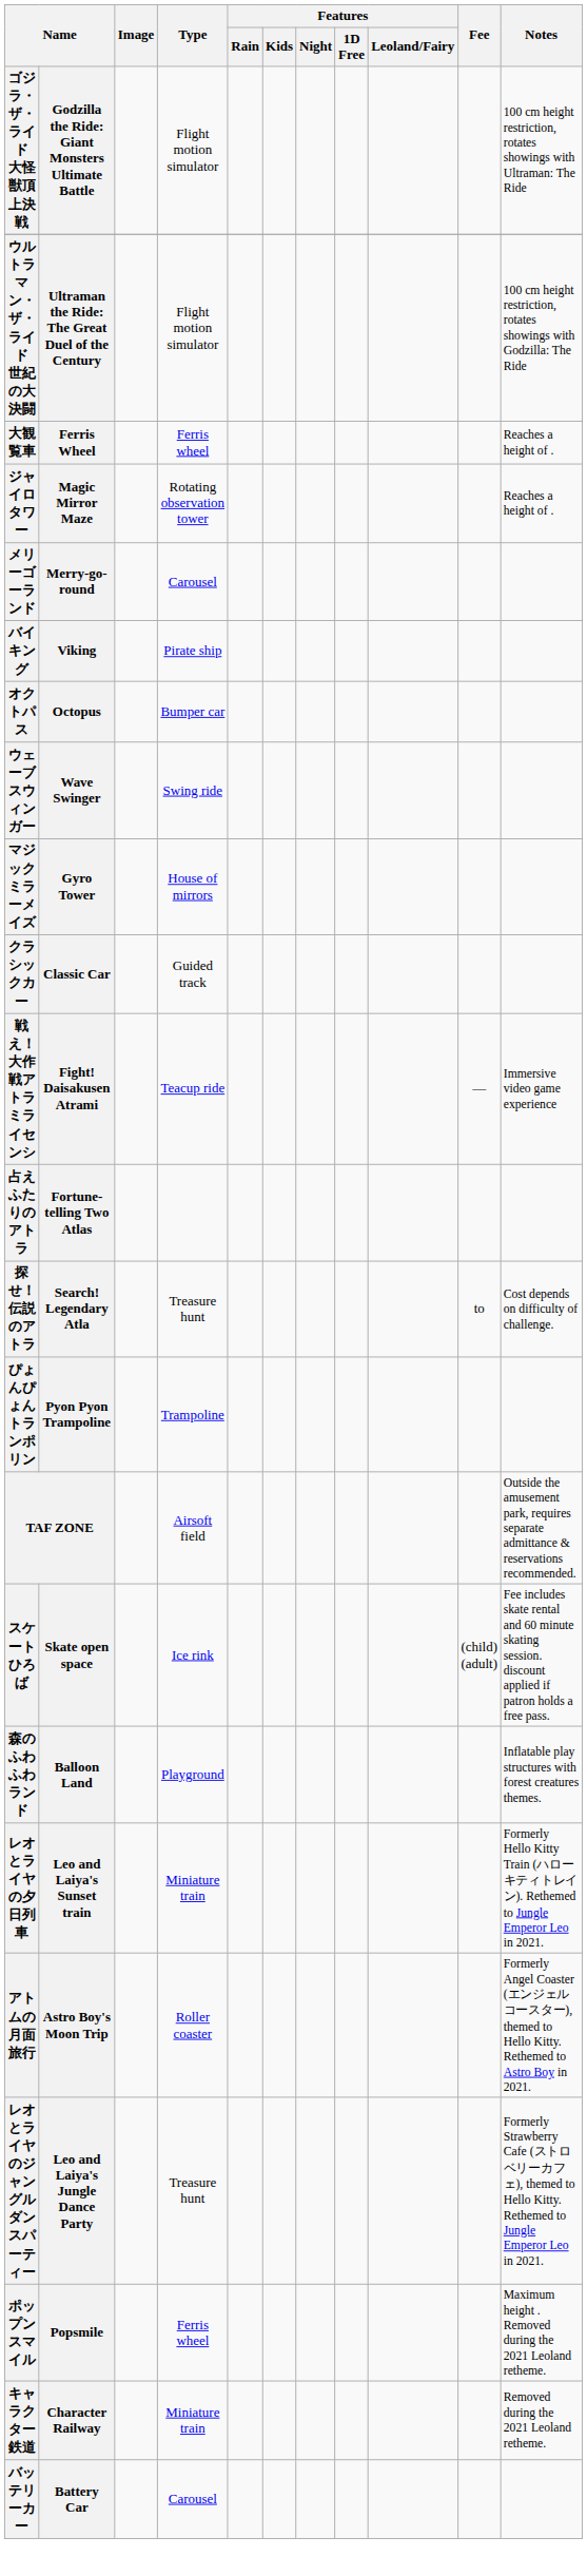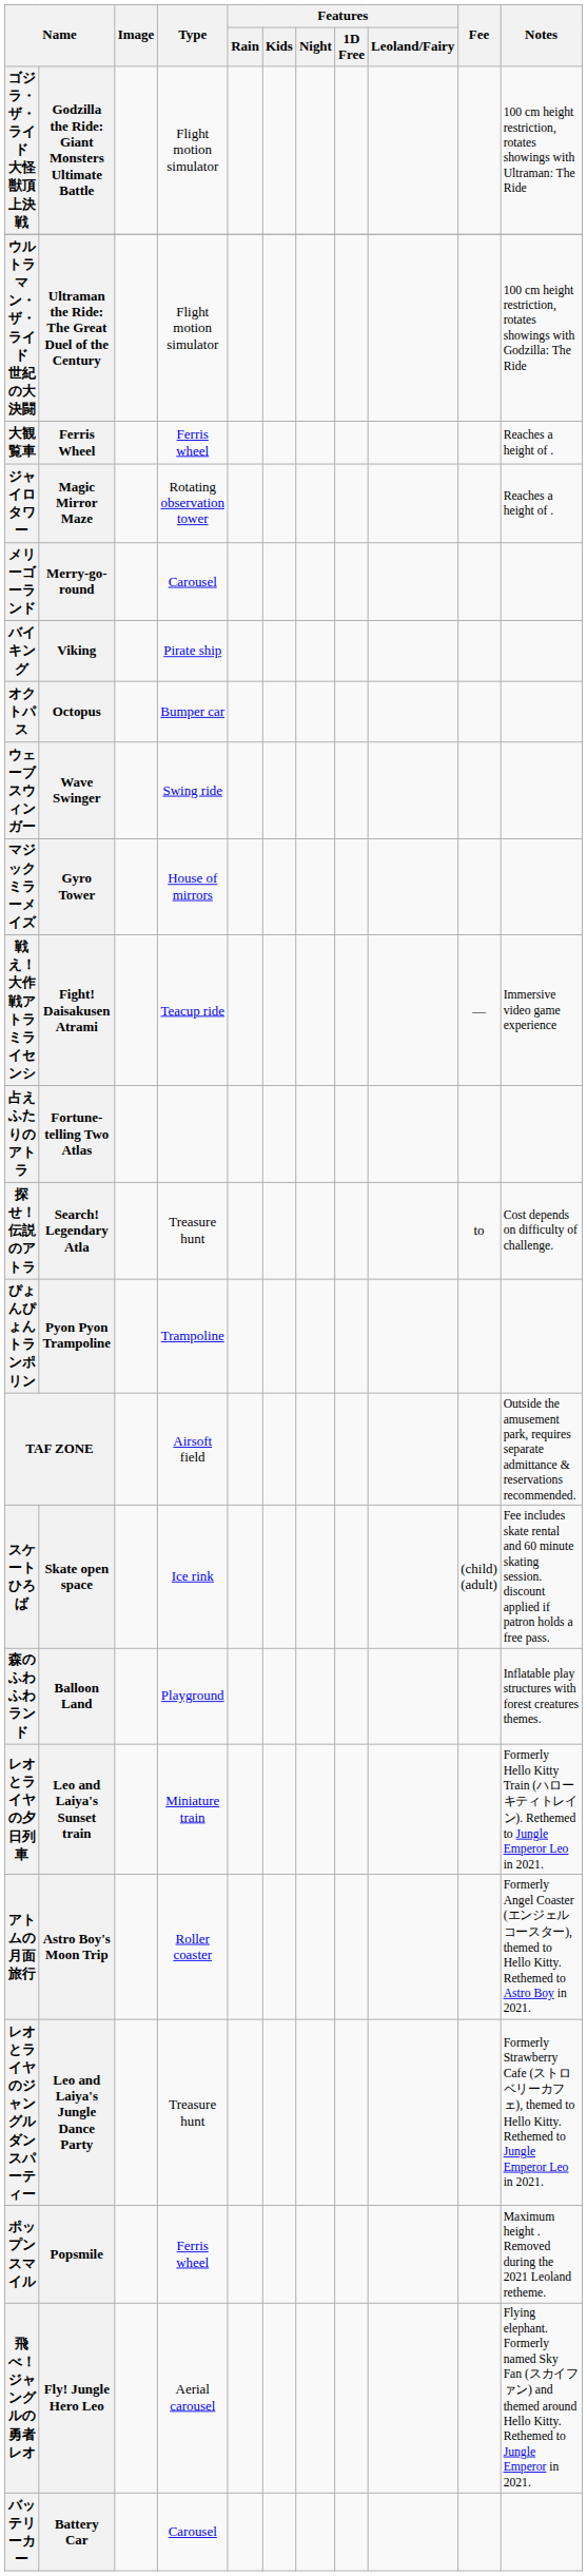 <table class="wikitable sortable" style="font-size:90%;text-align:center">
 <tr>
 <th rowspan=2 colspan=2>Name</th>
 <th rowspan=2 class="unsortable">Image</th>
 <th rowspan=2>Type</th>
 <th colspan=5>Features</th>
 <th rowspan=2>Fee</th>
 <th rowspan=2 class="unsortable">Notes</th>
 </tr>
 <tr>
 <th>Rain</th>
 <th>Kids</th>
 <th>Night</th>
 <th>1D Free</th>
 <th>Leoland/Fairy</th>
 </tr>
 <tr>
 <th>ゴジラ・ザ・ライド 大怪獣頂上決戦</th>
 <th>Godzilla the Ride: Giant Monsters Ultimate Battle</th>
 <td></td>
 <td>Flight motion simulator</td>
 <td></td>
 <td></td>
 <td></td>
 <td></td>
 <td></td>
 <td></td>
 <td style="text-align:left;font-size:90%;">100 cm height restriction, rotates showings with Ultraman: The Ride</td>
 </tr>
 <tr>
 </tr>
 <tr>
 <th>ウルトラマン・ザ・ライド　世紀の大決闘</th>
 <th>Ultraman the Ride: The Great Duel of the Century</th>
 <td></td>
 <td>Flight motion simulator</td>
 <td></td>
 <td></td>
 <td></td>
 <td></td>
 <td></td>
 <td></td>
 <td style="text-align:left;font-size:90%;">100 cm height restriction, rotates showings with Godzilla: The Ride</td>
 </tr>
 <tr>
 <th>大観覧車</th>
 <th>Ferris Wheel</th>
 <td></td>
 <td><a href='#'>Ferris wheel</a></td>
 <td></td>
 <td></td>
 <td></td>
 <td></td>
 <td></td>
 <td></td>
 <td style="text-align:left;font-size:90%;">Reaches a height of .</td>
 </tr>
 <tr>
 <th>ジャイロタワー</th>
 <th>Magic Mirror Maze</th>
 <td></td>
 <td>Rotating <a href='#'>observation tower</a></td>
 <td></td>
 <td></td>
 <td></td>
 <td></td>
 <td></td>
 <td></td>
 <td style="text-align:left;font-size:90%;">Reaches a height of .</td>
 </tr>
 <tr>
 <th>メリーゴーランド</th>
 <th>Merry-go-round</th>
 <td></td>
 <td><a href='#'>Carousel</a></td>
 <td></td>
 <td></td>
 <td></td>
 <td></td>
 <td></td>
 <td></td>
 <td style="text-align:left;font-size:90%;"></td>
 </tr>
 <tr>
 <th>バイキング</th>
 <th>Viking</th>
 <td></td>
 <td><a href='#'>Pirate ship</a></td>
 <td></td>
 <td></td>
 <td></td>
 <td></td>
 <td></td>
 <td></td>
 <td style="text-align:left;font-size:90%;"></td>
 </tr>
 <tr>
 <th>オクトパス</th>
 <th>Octopus</th>
 <td></td>
 <td><a href='#'>Bumper car</a></td>
 <td></td>
 <td></td>
 <td></td>
 <td></td>
 <td></td>
 <td></td>
 <td style="text-align:left;font-size:90%;"></td>
 </tr>
 <tr>
 <th>ウェーブスウィンガー</th>
 <th>Wave Swinger</th>
 <td></td>
 <td><a href='#'>Swing ride</a></td>
 <td></td>
 <td></td>
 <td></td>
 <td></td>
 <td></td>
 <td></td>
 <td style="text-align:left;font-size:90%;"></td>
 </tr>
 <tr>
 <th>マジックミラーメイズ</th>
 <th>Gyro Tower</th>
 <td></td>
 <td><a href='#'>House of mirrors</a></td>
-<td></td>
-<td></td>
-<td></td>
-<td></td>
-<td></td>
-<td></td>
-<td style="text-align:left;font-size:90%;"></td>
-</tr>
-<tr>
-<th>クラシックカー</th>
-<th>Classic Car</th>
-<td></td>
-<td>Guided track</td>
 <td></td>
 <td></td>
 <td></td>
 <td></td>
 <td></td>
 <td></td>
 <td style="text-align:left;font-size:90%;"></td>
 </tr>
 <tr>
 <th>戦え！大作戦アトラ<br>ミライセンシ</th>
 <th>Fight! Daisakusen Atrami</th>
 <td></td>
 <td><a href='#'>Teacup ride</a></td>
 <td></td>
 <td></td>
 <td></td>
 <td></td>
 <td></td>
 <td>—</td>
 <td style="text-align:left;font-size:90%;">Immersive video game experience</td>
 </tr>
 <tr>
 <th>占え　ふたりのアトラ</th>
 <th>Fortune-telling Two Atlas</th>
 <td></td>
 <td></td>
 <td></td>
 <td></td>
 <td></td>
 <td></td>
 <td></td>
 <td></td>
 <td style="text-align:left;font-size:90%;"></td>
 </tr>
 <tr>
 <th>探せ！伝説のアトラ</th>
 <th>Search! Legendary Atla</th>
 <td></td>
 <td>Treasure hunt</td>
 <td></td>
 <td></td>
 <td></td>
 <td></td>
 <td></td>
 <td> to </td>
 <td style="text-align:left;font-size:90%;">Cost depends on difficulty of challenge.</td>
 </tr>
 <tr>
 <th>ぴょんぴょんトランポリン</th>
 <th>Pyon Pyon Trampoline</th>
 <td></td>
 <td><a href='#'>Trampoline</a></td>
 <td></td>
 <td></td>
 <td></td>
 <td></td>
 <td></td>
 <td></td>
 <td style="text-align:left;font-size:90%;"></td>
 </tr>
 <tr>
 <th colspan=2>TAF ZONE</th>
 <td></td>
 <td><a href='#'>Airsoft</a> field</td>
 <td></td>
 <td></td>
 <td></td>
 <td></td>
 <td></td>
 <td></td>
 <td style="text-align:left;font-size:90%;">Outside the amusement park, requires separate admittance & reservations recommended.</td>
 </tr>
 <tr>
 <th>スケートひろば</th>
 <th>Skate open space</th>
 <td></td>
 <td><a href='#'>Ice rink</a></td>
 <td></td>
 <td></td>
 <td></td>
 <td></td>
 <td></td>
 <td> (child)<br> (adult)</td>
 <td style="text-align:left;font-size:90%;">Fee includes skate rental and 60 minute skating session.  discount applied if patron holds a free pass.</td>
 </tr>
 <tr>
 <th>森のふわふわランド</th>
 <th>Balloon Land</th>
 <td></td>
 <td><a href='#'>Playground</a></td>
 <td></td>
 <td></td>
 <td></td>
 <td></td>
 <td></td>
 <td></td>
 <td style="text-align:left;font-size:90%;">Inflatable play structures with forest creatures themes.</td>
 </tr>
 <tr>
 <th>レオとライヤの夕日列車</th>
 <th>Leo and Laiya's Sunset train</th>
 <td></td>
 <td><a href='#'>Miniature train</a></td>
 <td></td>
 <td></td>
 <td></td>
 <td></td>
 <td></td>
 <td></td>
 <td style="text-align:left;font-size:90%;">Formerly Hello Kitty Train (ハローキティトレイン). Rethemed to <a href='#'>Jungle Emperor Leo</a> in 2021.</td>
 </tr>
 <tr>
 <th>アトムの月面旅行</th>
 <th>Astro Boy's Moon Trip</th>
 <td></td>
 <td><a href='#'>Roller coaster</a></td>
 <td></td>
 <td></td>
 <td></td>
 <td></td>
 <td></td>
 <td></td>
 <td style="text-align:left;font-size:90%;">Formerly Angel Coaster (エンジェルコースター), themed to Hello Kitty. Rethemed to <a href='#'>Astro Boy</a> in 2021.</td>
 </tr>
 <tr>
 <th>レオとライヤのジャングルダンスパーティー</th>
 <th>Leo and Laiya's Jungle Dance Party</th>
 <td></td>
 <td>Treasure hunt</td>
 <td></td>
 <td></td>
 <td></td>
 <td></td>
 <td></td>
 <td></td>
 <td style="text-align:left;font-size:90%;">Formerly Strawberry Cafe (ストロベリーカフェ), themed to Hello Kitty. Rethemed to <a href='#'>Jungle Emperor Leo</a> in 2021.</td>
 </tr>
 <tr>
 <th>ポップンスマイル</th>
 <th>Popsmile</th>
 <td></td>
 <td><a href='#'>Ferris wheel</a></td>
 <td></td>
 <td></td>
 <td></td>
 <td></td>
 <td></td>
 <td></td>
 <td style="text-align:left;font-size:90%;">Maximum height . Removed during the 2021 Leoland retheme.</td>
 </tr>
 <tr>
-<th>キャラクター鉄道</th>
-<th>Character Railway</th>
+<th>飛べ！ジャングルの勇者レオ</th>
+<th>Fly! Jungle Hero Leo</th>
 <td></td>
-<td><a href='#'>Miniature train</a></td>
+<td>Aerial <a href='#'>carousel</a></td>
 <td></td>
 <td></td>
 <td></td>
 <td></td>
 <td></td>
 <td></td>
-<td style="text-align:left;font-size:90%;">Removed during the 2021 Leoland retheme.</td>
+<td style="text-align:left;font-size:90%;">Flying elephant. Formerly named Sky Fan (スカイファン) and themed around Hello Kitty. Rethemed to <a href='#'>Jungle Emperor</a> in 2021.</td>
 </tr>
 <tr>
 <th>バッテリーカー</th>
 <th>Battery Car</th>
 <td></td>
 <td><a href='#'>Carousel</a></td>
 <td></td>
 <td></td>
 <td></td>
 <td></td>
 <td></td>
 <td></td>
 <td style="text-align:left;font-size:90%;"></td>
 </tr>
 </table>
